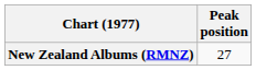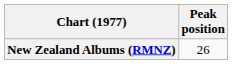 <table class="wikitable sortable plainrowheaders" style="text-align:center">
 <tr>
 <th scope="col">Chart (1977)</th>
 <th scope="col">Peak<br>position</th>
 </tr>
 <tr>
 <th scope="row">New Zealand Albums (<a href='#'>RMNZ</a>)</th>
-<td>27</td>
+<td>26</td>
 </tr>
 </table>
